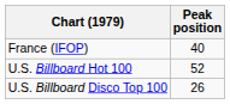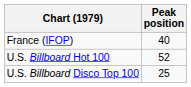 <table class="wikitable">
 <tr>
 <th>Chart (1979)</th>
 <th>Peak<br>position</th>
 </tr>
 <tr>
 <td>France (<a href='#'>IFOP</a>)</td>
 <td align="center">40</td>
 </tr>
 <tr>
 <td>U.S. <a href='#'><em>Billboard</em> Hot 100</a></td>
 <td align="center">52</td>
 </tr>
 <tr>
 <td>U.S. <em>Billboard</em> <a href='#'>Disco Top 100</a></td>
-<td align="center">26</td>
+<td align="center">25</td>
 </tr>
 </table>
